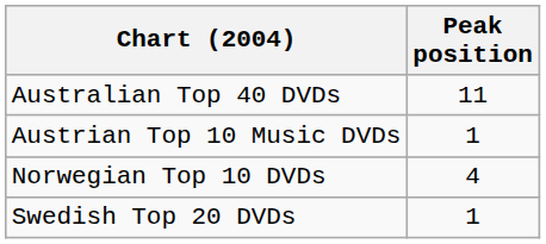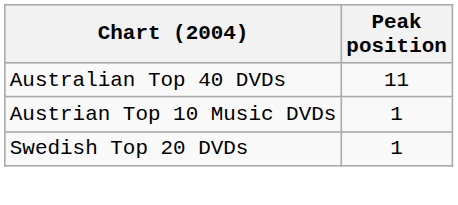 <table class="wikitable sortable">
 <tr>
 <th scope="col">Chart (2004)</th>
 <th scope="col">Peak<br>position</th>
 </tr>
 <tr>
 <td>Australian Top 40 DVDs</td>
 <td style="text-align:center;">11</td>
 </tr>
 <tr>
 <td>Austrian Top 10 Music DVDs</td>
 <td style="text-align:center;">1</td>
 </tr>
 <tr>
-<td>Norwegian Top 10 DVDs</td>
-<td style="text-align:center;">4</td>
-</tr>
-<tr>
 <td>Swedish Top 20 DVDs</td>
 <td style="text-align:center;">1</td>
 </tr>
 </table>
